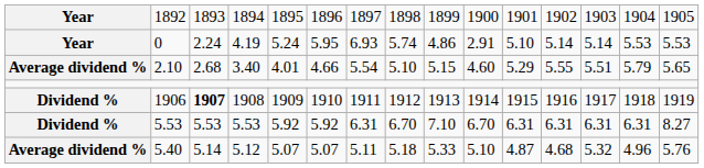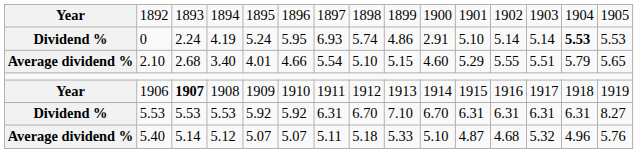 <table class="wikitable">
 <tr>
 <th>Year</th>
 <td>1892</td>
 <td>1893</td>
 <td>1894</td>
 <td>1895</td>
 <td>1896</td>
 <td>1897</td>
 <td>1898</td>
 <td>1899</td>
 <td>1900</td>
 <td>1901</td>
 <td>1902</td>
 <td>1903</td>
 <td>1904</td>
 <td>1905</td>
 </tr>
 <tr>
-<th>Year</th>
+<th>Dividend %</th>
 <td>0</td>
 <td>2.24</td>
 <td>4.19</td>
 <td>5.24</td>
 <td>5.95</td>
 <td>6.93</td>
 <td>5.74</td>
 <td>4.86</td>
 <td>2.91</td>
 <td>5.10</td>
 <td>5.14</td>
 <td>5.14</td>
-<td>5.53</td>
+<td><strong>5.53</strong></td>
 <td>5.53</td>
 </tr>
 <tr>
 <th>Average dividend %</th>
 <td>2.10</td>
 <td>2.68</td>
 <td>3.40</td>
 <td>4.01</td>
 <td>4.66</td>
 <td>5.54</td>
 <td>5.10</td>
 <td>5.15</td>
 <td>4.60</td>
 <td>5.29</td>
 <td>5.55</td>
 <td>5.51</td>
 <td>5.79</td>
 <td>5.65</td>
 </tr>
 <tr>
 <td colspan="15"></td>
 </tr>
 <tr>
-<th>Dividend %</th>
+<th>Year</th>
 <td>1906</td>
 <td><strong>1907</strong></td>
 <td>1908</td>
 <td>1909</td>
 <td>1910</td>
 <td>1911</td>
 <td>1912</td>
 <td>1913</td>
 <td>1914</td>
 <td>1915</td>
 <td>1916</td>
 <td>1917</td>
 <td>1918</td>
 <td>1919</td>
 </tr>
 <tr>
 <th>Dividend %</th>
 <td>5.53</td>
 <td>5.53</td>
 <td>5.53</td>
 <td>5.92</td>
 <td>5.92</td>
 <td>6.31</td>
 <td>6.70</td>
 <td>7.10</td>
 <td>6.70</td>
 <td>6.31</td>
 <td>6.31</td>
 <td>6.31</td>
 <td>6.31</td>
 <td>8.27</td>
 </tr>
 <tr>
 <th>Average dividend %</th>
 <td>5.40</td>
 <td>5.14</td>
 <td>5.12</td>
 <td>5.07</td>
 <td>5.07</td>
 <td>5.11</td>
 <td>5.18</td>
 <td>5.33</td>
 <td>5.10</td>
 <td>4.87</td>
 <td>4.68</td>
 <td>5.32</td>
 <td>4.96</td>
 <td>5.76</td>
 </tr>
 </table>
